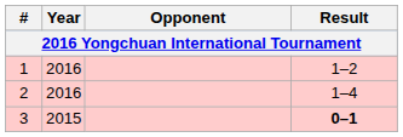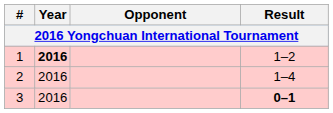 <table class="wikitable">
 <tr>
 <th width=30>#</th>
 <th width=30>Year</th>
 <th width=200>Opponent</th>
 <th width=100>Result</th>
 </tr>
 <tr style="background:#9acdff;">
 <th colspan=4><a href='#'>2016 Yongchuan International Tournament</a></th>
 </tr>
 <tr bgcolor=#FFCCCC>
 <td align=center>1</td>
-<td align=center>2016</td>
+<td align=center><strong>2016</strong></td>
 <td></td>
 <td align=center>1–2</td>
 </tr>
 <tr bgcolor=#FFCCCC>
 <td align=center>2</td>
 <td align=center>2016</td>
 <td></td>
 <td align=center>1–4</td>
 </tr>
 <tr bgcolor=#FFCCCC>
 <td align=center>3</td>
-<td align=center>2015</td>
+<td align=center>2016</td>
 <td></td>
 <td align=center><strong>0–1</strong></td>
 </tr>
 </table>
